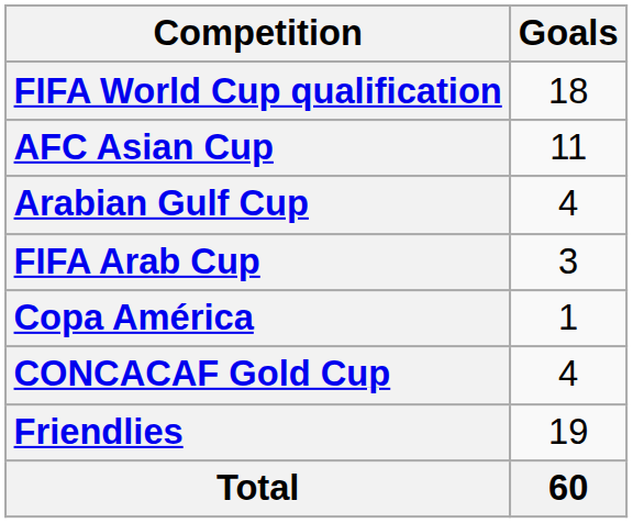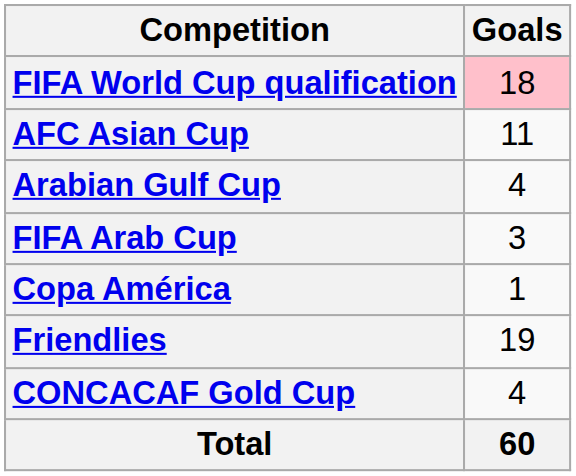 <table class="wikitable sortable plainrowheaders" style="text-align:center">
 <tr>
 <th scope="col">Competition</th>
 <th scope="col">Goals</th>
 </tr>
 <tr>
 <th style="text-align:left" scope=row><a href='#'>FIFA World Cup qualification</a></th>
-<td>18</td>
+<td style="background: pink;">18</td>
 </tr>
 <tr>
 <th style="text-align:left" scope=row><a href='#'>AFC Asian Cup</a></th>
 <td>11</td>
 </tr>
 <tr>
 <th style="text-align:left" scope=row><a href='#'>Arabian Gulf Cup</a></th>
 <td>4</td>
 </tr>
 <tr>
 <th style="text-align:left" scope=row><a href='#'>FIFA Arab Cup</a></th>
 <td>3</td>
 </tr>
 <tr>
 <th style="text-align:left" scope=row><a href='#'>Copa América</a></th>
 <td>1</td>
 </tr>
 <tr>
+<th style="text-align:left" scope=row><a href='#'>Friendlies</a></th>
+<td>19</td>
+</tr>
+<tr>
 <th style="text-align:left" scope=row><a href='#'>CONCACAF Gold Cup</a></th>
 <td>4</td>
-</tr>
-<tr>
-<th style="text-align:left" scope=row><a href='#'>Friendlies</a></th>
-<td>19</td>
 </tr>
 <tr>
 <th scope=row><strong>Total</strong></th>
 <th>60</th>
 </tr>
 </table>
